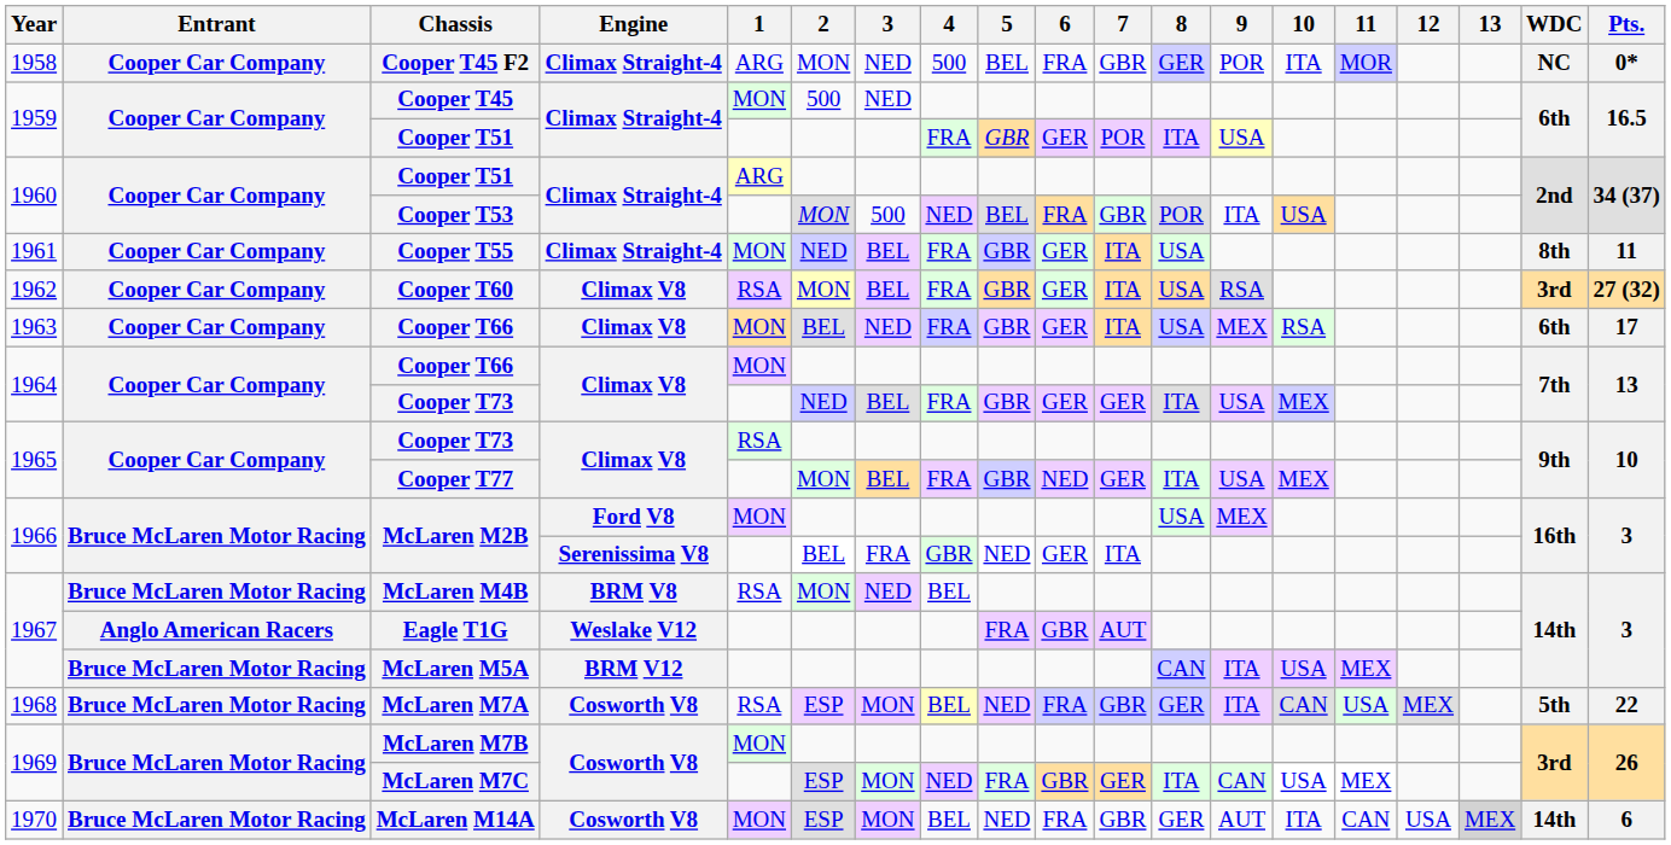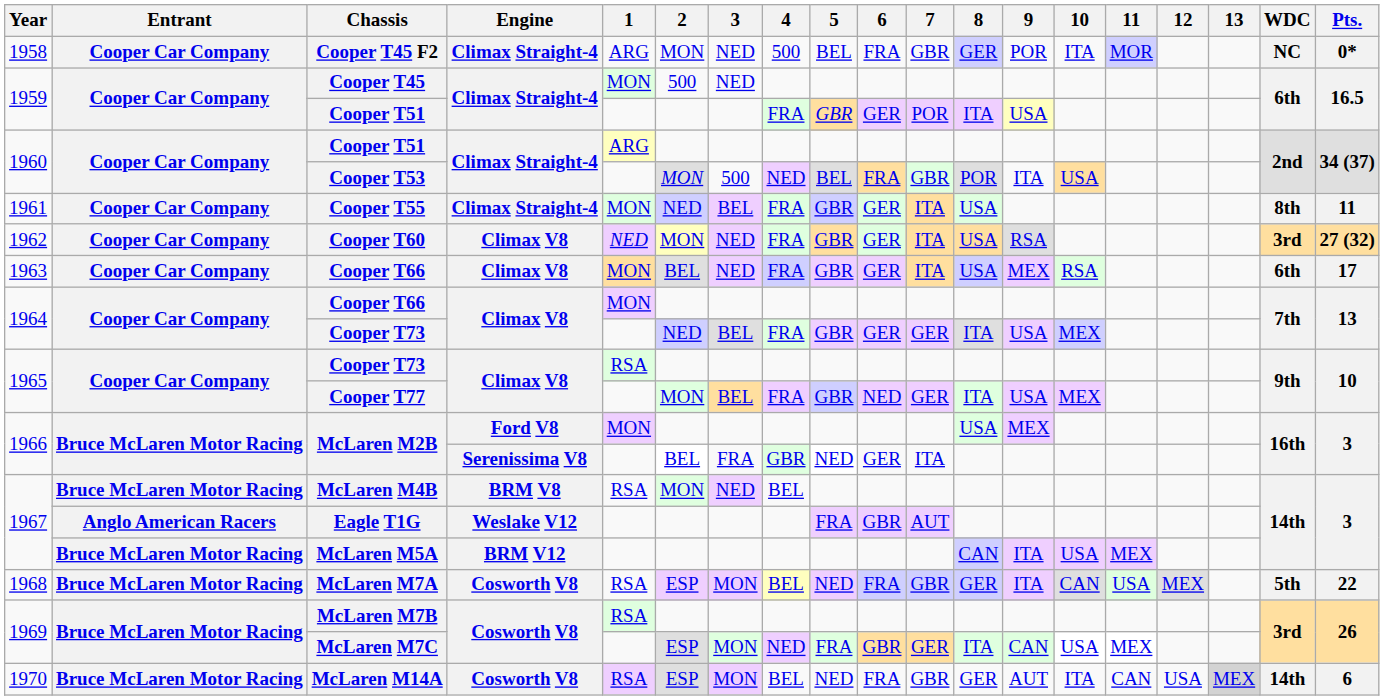 <table class="wikitable" style="text-align:center; font-size:90%">
 <tr>
 <th>Year</th>
 <th>Entrant</th>
 <th>Chassis</th>
 <th>Engine</th>
 <th>1</th>
 <th>2</th>
 <th>3</th>
 <th>4</th>
 <th>5</th>
 <th>6</th>
 <th>7</th>
 <th>8</th>
 <th>9</th>
 <th>10</th>
 <th>11</th>
 <th>12</th>
 <th>13</th>
 <th>WDC</th>
 <th><a href='#'>Pts.</a></th>
 </tr>
 <tr>
 <td><a href='#'>1958</a></td>
 <th><a href='#'>Cooper Car Company</a></th>
 <th><a href='#'>Cooper</a> <a href='#'>T45</a> F2</th>
 <th><a href='#'>Climax</a> <a href='#'>Straight-4</a></th>
 <td><a href='#'>ARG</a></td>
 <td><a href='#'>MON</a></td>
 <td><a href='#'>NED</a></td>
 <td><a href='#'>500</a></td>
 <td><a href='#'>BEL</a></td>
 <td><a href='#'>FRA</a></td>
 <td><a href='#'>GBR</a></td>
 <td style="background:#CFCFFF;"><a href='#'>GER</a><br></td>
 <td><a href='#'>POR</a></td>
 <td><a href='#'>ITA</a></td>
 <td style="background:#CFCFFF;"><a href='#'>MOR</a><br></td>
 <td></td>
 <td></td>
 <th>NC</th>
 <th>0*</th>
 </tr>
 <tr>
 <td rowspan="2"><a href='#'>1959</a></td>
 <th rowspan="2"><a href='#'>Cooper Car Company</a></th>
 <th><a href='#'>Cooper</a> <a href='#'>T45</a></th>
 <th rowspan="2"><a href='#'>Climax</a> <a href='#'>Straight-4</a></th>
 <td style="background:#DFFFDF;"><a href='#'>MON</a><br></td>
 <td><a href='#'>500</a></td>
 <td><a href='#'>NED</a></td>
 <td></td>
 <td></td>
 <td></td>
 <td></td>
 <td></td>
 <td></td>
 <td></td>
 <td></td>
 <td></td>
 <td></td>
 <th rowspan="2">6th</th>
 <th rowspan="2">16.5</th>
 </tr>
 <tr>
 <th><a href='#'>Cooper</a> <a href='#'>T51</a></th>
 <td></td>
 <td></td>
 <td></td>
 <td style="background:#DFFFDF;"><a href='#'>FRA</a><br></td>
 <td style="background:#FFDF9F;"><em><a href='#'>GBR</a></em><br></td>
 <td style="background:#EFCFFF;"><a href='#'>GER</a><br></td>
 <td style="background:#EFCFFF;"><a href='#'>POR</a><br></td>
 <td style="background:#EFCFFF;"><a href='#'>ITA</a><br></td>
 <td style="background:#FFFFBF;"><a href='#'>USA</a><br></td>
 <td></td>
 <td></td>
 <td></td>
 <td></td>
 </tr>
 <tr>
 <td rowspan="2"><a href='#'>1960</a></td>
 <th rowspan="2"><a href='#'>Cooper Car Company</a></th>
 <th><a href='#'>Cooper</a> <a href='#'>T51</a></th>
 <th rowspan="2"><a href='#'>Climax</a> <a href='#'>Straight-4</a></th>
 <td style="background:#FFFFBF;"><a href='#'>ARG</a><br></td>
 <td></td>
 <td></td>
 <td></td>
 <td></td>
 <td></td>
 <td></td>
 <td></td>
 <td></td>
 <td></td>
 <td></td>
 <td></td>
 <td></td>
 <td style="background:#DFDFDF;" rowspan="2"><strong>2nd</strong></td>
 <td style="background:#DFDFDF;" rowspan="2"><strong>34 (37)</strong></td>
 </tr>
 <tr>
 <th><a href='#'>Cooper</a> <a href='#'>T53</a></th>
 <td></td>
 <td style="background:#DFDFDF;"><em><a href='#'>MON</a></em><br></td>
 <td><a href='#'>500</a></td>
 <td style="background:#EFCFFF;"><a href='#'>NED</a><br></td>
 <td style="background:#DFDFDF;"><a href='#'>BEL</a><br></td>
 <td style="background:#FFDF9F;"><a href='#'>FRA</a><br></td>
 <td style="background:#DFFFDF;"><a href='#'>GBR</a><br></td>
 <td style="background:#DFDFDF;"><a href='#'>POR</a><br></td>
 <td><a href='#'>ITA</a></td>
 <td style="background:#FFDF9F;"><a href='#'>USA</a><br></td>
 <td></td>
 <td></td>
 <td></td>
 </tr>
 <tr>
 <td><a href='#'>1961</a></td>
 <th><a href='#'>Cooper Car Company</a></th>
 <th><a href='#'>Cooper</a> <a href='#'>T55</a></th>
 <th><a href='#'>Climax</a> <a href='#'>Straight-4</a></th>
 <td style="background:#DFFFDF;"><a href='#'>MON</a><br></td>
 <td style="background:#CFCFFF;"><a href='#'>NED</a><br></td>
 <td style="background:#EFCFFF;"><a href='#'>BEL</a><br></td>
 <td style="background:#DFFFDF;"><a href='#'>FRA</a><br></td>
 <td style="background:#CFCFFF;"><a href='#'>GBR</a><br></td>
 <td style="background:#DFFFDF;"><a href='#'>GER</a><br></td>
 <td style="background:#FFDF9F;"><a href='#'>ITA</a><br></td>
 <td style="background:#DFFFDF;"><a href='#'>USA</a><br></td>
 <td></td>
 <td></td>
 <td></td>
 <td></td>
 <td></td>
 <th>8th</th>
 <th>11</th>
 </tr>
 <tr>
 <td><a href='#'>1962</a></td>
 <th><a href='#'>Cooper Car Company</a></th>
 <th><a href='#'>Cooper</a> <a href='#'>T60</a></th>
 <th><a href='#'>Climax</a> <a href='#'>V8</a></th>
-<td style="background:#EFCFFF;"><a href='#'>RSA</a><br></td>
+<td style="background:#EFCFFF;"><em><a href='#'>NED</a></em><br></td>
 <td style="background:#FFFFBF;"><a href='#'>MON</a><br></td>
-<td style="background:#EFCFFF;"><a href='#'>BEL</a><br></td>
+<td style="background:#EFCFFF;"><a href='#'>NED</a><br></td>
 <td style="background:#DFFFDF;"><a href='#'>FRA</a><br></td>
 <td style="background:#FFDF9F;"><a href='#'>GBR</a><br></td>
 <td style="background:#DFFFDF;"><a href='#'>GER</a><br></td>
 <td style="background:#FFDF9F;"><a href='#'>ITA</a><br></td>
 <td style="background:#FFDF9F;"><a href='#'>USA</a><br></td>
 <td style="background:#DFDFDF;"><a href='#'>RSA</a><br></td>
 <td></td>
 <td></td>
 <td></td>
 <td></td>
 <td style="background:#FFDF9F;"><strong>3rd</strong></td>
 <td style="background:#FFDF9F;"><strong>27 (32)</strong></td>
 </tr>
 <tr>
 <td><a href='#'>1963</a></td>
 <th><a href='#'>Cooper Car Company</a></th>
 <th><a href='#'>Cooper</a> <a href='#'>T66</a></th>
 <th><a href='#'>Climax</a> <a href='#'>V8</a></th>
 <td style="background:#FFDF9F;"><a href='#'>MON</a><br></td>
 <td style="background:#DFDFDF;"><a href='#'>BEL</a><br></td>
 <td style="background:#EFCFFF;"><a href='#'>NED</a><br></td>
 <td style="background:#CFCFFF;"><a href='#'>FRA</a><br></td>
 <td style="background:#EFCFFF;"><a href='#'>GBR</a><br></td>
 <td style="background:#EFCFFF;"><a href='#'>GER</a><br></td>
 <td style="background:#FFDF9F;"><a href='#'>ITA</a><br></td>
 <td style="background:#CFCFFF;"><a href='#'>USA</a><br></td>
 <td style="background:#EFCFFF;"><a href='#'>MEX</a><br></td>
 <td style="background:#DFFFDF;"><a href='#'>RSA</a><br></td>
 <td></td>
 <td></td>
 <td></td>
 <th>6th</th>
 <th>17</th>
 </tr>
 <tr>
 <td rowspan="2"><a href='#'>1964</a></td>
 <th rowspan="2"><a href='#'>Cooper Car Company</a></th>
 <th><a href='#'>Cooper</a> <a href='#'>T66</a></th>
 <th rowspan="2"><a href='#'>Climax</a> <a href='#'>V8</a></th>
 <td style="background:#EFCFFF;"><a href='#'>MON</a><br></td>
 <td></td>
 <td></td>
 <td></td>
 <td></td>
 <td></td>
 <td></td>
 <td></td>
 <td></td>
 <td></td>
 <td></td>
 <td></td>
 <td></td>
 <th rowspan="2">7th</th>
 <th rowspan="2">13</th>
 </tr>
 <tr>
 <th><a href='#'>Cooper</a> <a href='#'>T73</a></th>
 <td></td>
 <td style="background:#CFCFFF;"><a href='#'>NED</a><br></td>
 <td style="background:#DFDFDF;"><a href='#'>BEL</a><br></td>
 <td style="background:#DFFFDF;"><a href='#'>FRA</a><br></td>
 <td style="background:#EFCFFF;"><a href='#'>GBR</a><br></td>
 <td style="background:#EFCFFF;"><a href='#'>GER</a><br></td>
 <td style="background:#EFCFFF;"><a href='#'>GER</a><br></td>
 <td style="background:#DFDFDF;"><a href='#'>ITA</a><br></td>
 <td style="background:#EFCFFF;"><a href='#'>USA</a><br></td>
 <td style="background:#CFCFFF;"><a href='#'>MEX</a><br></td>
 <td></td>
 <td></td>
 <td></td>
 </tr>
 <tr>
 <td rowspan="2"><a href='#'>1965</a></td>
 <th rowspan="2"><a href='#'>Cooper Car Company</a></th>
 <th><a href='#'>Cooper</a> <a href='#'>T73</a></th>
 <th rowspan="2"><a href='#'>Climax</a> <a href='#'>V8</a></th>
 <td style="background:#DFFFDF;"><a href='#'>RSA</a><br></td>
 <td></td>
 <td></td>
 <td></td>
 <td></td>
 <td></td>
 <td></td>
 <td></td>
 <td></td>
 <td></td>
 <td></td>
 <td></td>
 <td></td>
 <th rowspan="2">9th</th>
 <th rowspan="2">10</th>
 </tr>
 <tr>
 <th><a href='#'>Cooper</a> <a href='#'>T77</a></th>
 <td></td>
 <td style="background:#DFFFDF;"><a href='#'>MON</a><br></td>
 <td style="background:#FFDF9F;"><a href='#'>BEL</a><br></td>
 <td style="background:#EFCFFF;"><a href='#'>FRA</a><br></td>
 <td style="background:#CFCFFF;"><a href='#'>GBR</a><br></td>
 <td style="background:#EFCFFF;"><a href='#'>NED</a><br></td>
 <td style="background:#EFCFFF;"><a href='#'>GER</a><br></td>
 <td style="background:#DFFFDF;"><a href='#'>ITA</a><br></td>
 <td style="background:#EFCFFF;"><a href='#'>USA</a><br></td>
 <td style="background:#EFCFFF;"><a href='#'>MEX</a><br></td>
 <td></td>
 <td></td>
 <td></td>
 </tr>
 <tr>
 <td rowspan="2"><a href='#'>1966</a></td>
 <th rowspan="2"><a href='#'>Bruce McLaren Motor Racing</a></th>
 <th rowspan="2"><a href='#'>McLaren</a> <a href='#'>M2B</a></th>
 <th><a href='#'>Ford</a> <a href='#'>V8</a></th>
 <td style="background:#EFCFFF;"><a href='#'>MON</a><br></td>
 <td></td>
 <td></td>
 <td></td>
 <td></td>
 <td></td>
 <td></td>
 <td style="background:#DFFFDF;"><a href='#'>USA</a><br></td>
 <td style="background:#EFCFFF;"><a href='#'>MEX</a><br></td>
 <td></td>
 <td></td>
 <td></td>
 <td></td>
 <th rowspan="2">16th</th>
 <th rowspan="2">3</th>
 </tr>
 <tr>
 <th><a href='#'>Serenissima</a> <a href='#'>V8</a></th>
 <td></td>
 <td style="background:#FFFFFF;"><a href='#'>BEL</a><br></td>
 <td><a href='#'>FRA</a></td>
 <td style="background:#DFFFDF;"><a href='#'>GBR</a><br></td>
 <td style="background:#FFFFFF;"><a href='#'>NED</a><br></td>
 <td><a href='#'>GER</a></td>
 <td><a href='#'>ITA</a></td>
 <td></td>
 <td></td>
 <td></td>
 <td></td>
 <td></td>
 <td></td>
 </tr>
 <tr>
 <td rowspan="3"><a href='#'>1967</a></td>
 <th><a href='#'>Bruce McLaren Motor Racing</a></th>
 <th><a href='#'>McLaren</a> <a href='#'>M4B</a></th>
 <th><a href='#'>BRM</a> <a href='#'>V8</a></th>
 <td><a href='#'>RSA</a></td>
 <td style="background:#DFFFDF;"><a href='#'>MON</a><br></td>
 <td style="background:#EFCFFF;"><a href='#'>NED</a><br></td>
 <td><a href='#'>BEL</a></td>
 <td></td>
 <td></td>
 <td></td>
 <td></td>
 <td></td>
 <td></td>
 <td></td>
 <td></td>
 <td></td>
 <th rowspan="3">14th</th>
 <th rowspan="3">3</th>
 </tr>
 <tr>
 <th><a href='#'>Anglo American Racers</a></th>
 <th><a href='#'>Eagle</a> <a href='#'>T1G</a></th>
 <th><a href='#'>Weslake</a> <a href='#'>V12</a></th>
 <td></td>
 <td></td>
 <td></td>
 <td></td>
 <td style="background:#EFCFFF;"><a href='#'>FRA</a><br></td>
 <td style="background:#EFCFFF;"><a href='#'>GBR</a><br></td>
 <td style="background:#EFCFFF;"><a href='#'>AUT</a><br></td>
 <td></td>
 <td></td>
 <td></td>
 <td></td>
 <td></td>
 <td></td>
 </tr>
 <tr>
 <th><a href='#'>Bruce McLaren Motor Racing</a></th>
 <th><a href='#'>McLaren</a> <a href='#'>M5A</a></th>
 <th><a href='#'>BRM</a> <a href='#'>V12</a></th>
 <td></td>
 <td></td>
 <td></td>
 <td></td>
 <td></td>
 <td></td>
 <td></td>
 <td style="background:#CFCFFF;"><a href='#'>CAN</a><br></td>
 <td style="background:#EFCFFF;"><a href='#'>ITA</a><br></td>
 <td style="background:#EFCFFF;"><a href='#'>USA</a><br></td>
 <td style="background:#EFCFFF;"><a href='#'>MEX</a><br></td>
 <td></td>
 <td></td>
 </tr>
 <tr>
 <td><a href='#'>1968</a></td>
 <th><a href='#'>Bruce McLaren Motor Racing</a></th>
 <th><a href='#'>McLaren</a> <a href='#'>M7A</a></th>
 <th><a href='#'>Cosworth</a> <a href='#'>V8</a></th>
 <td><a href='#'>RSA</a></td>
 <td style="background:#EFCFFF;"><a href='#'>ESP</a><br></td>
 <td style="background:#EFCFFF;"><a href='#'>MON</a><br></td>
 <td style="background:#FFFFBF;"><a href='#'>BEL</a><br></td>
 <td style="background:#EFCFFF;"><a href='#'>NED</a><br></td>
 <td style="background:#CFCFFF;"><a href='#'>FRA</a><br></td>
 <td style="background:#CFCFFF;"><a href='#'>GBR</a><br></td>
 <td style="background:#CFCFFF;"><a href='#'>GER</a><br></td>
 <td style="background:#EFCFFF;"><a href='#'>ITA</a><br></td>
 <td style="background:#DFDFDF;"><a href='#'>CAN</a><br></td>
 <td style="background:#DFFFDF;"><a href='#'>USA</a><br></td>
 <td style="background:#DFDFDF;"><a href='#'>MEX</a><br></td>
 <td></td>
 <th>5th</th>
 <th>22</th>
 </tr>
 <tr>
 <td rowspan="2"><a href='#'>1969</a></td>
 <th rowspan="2"><a href='#'>Bruce McLaren Motor Racing</a></th>
 <th><a href='#'>McLaren</a> <a href='#'>M7B</a></th>
 <th rowspan="2"><a href='#'>Cosworth</a> <a href='#'>V8</a></th>
-<td style="background:#DFFFDF;"><a href='#'>MON</a><br></td>
+<td style="background:#DFFFDF;"><a href='#'>RSA</a><br></td>
 <td></td>
 <td></td>
 <td></td>
 <td></td>
 <td></td>
 <td></td>
 <td></td>
 <td></td>
 <td></td>
 <td></td>
 <td></td>
 <td></td>
 <td style="background:#FFDF9F;" rowspan="2"><strong>3rd</strong></td>
 <td style="background:#FFDF9F;" rowspan="2"><strong>26</strong></td>
 </tr>
 <tr>
 <th><a href='#'>McLaren</a> <a href='#'>M7C</a></th>
 <td></td>
 <td style="background:#DFDFDF;"><a href='#'>ESP</a><br></td>
 <td style="background:#DFFFDF;"><a href='#'>MON</a><br></td>
 <td style="background:#EFCFFF;"><a href='#'>NED</a><br></td>
 <td style="background:#DFFFDF;"><a href='#'>FRA</a><br></td>
 <td style="background:#FFDF9F;"><a href='#'>GBR</a><br></td>
 <td style="background:#FFDF9F;"><a href='#'>GER</a><br></td>
 <td style="background:#DFFFDF;"><a href='#'>ITA</a><br></td>
 <td style="background:#DFFFDF;"><a href='#'>CAN</a><br></td>
 <td style="background:#FFFFFF;"><a href='#'>USA</a><br></td>
 <td style="background:#FFFFFF;"><a href='#'>MEX</a><br></td>
 <td></td>
 <td></td>
 </tr>
 <tr>
 <td><a href='#'>1970</a></td>
 <th><a href='#'>Bruce McLaren Motor Racing</a></th>
 <th><a href='#'>McLaren</a> <a href='#'>M14A</a></th>
 <th><a href='#'>Cosworth</a> <a href='#'>V8</a></th>
-<td style="background:#EFCFFF;"><a href='#'>MON</a><br></td>
+<td style="background:#EFCFFF;"><a href='#'>RSA</a><br></td>
 <td style="background:#DFDFDF;"><a href='#'>ESP</a><br></td>
 <td style="background:#EFCFFF;"><a href='#'>MON</a><br></td>
 <td><a href='#'>BEL</a></td>
 <td><a href='#'>NED</a></td>
 <td><a href='#'>FRA</a></td>
 <td><a href='#'>GBR</a></td>
 <td><a href='#'>GER</a></td>
 <td><a href='#'>AUT</a></td>
 <td><a href='#'>ITA</a></td>
 <td><a href='#'>CAN</a></td>
 <td><a href='#'>USA</a></td>
 <td style="background: lightgrey;"><a href='#'>MEX</a></td>
 <th>14th</th>
 <th>6</th>
 </tr>
 </table>
